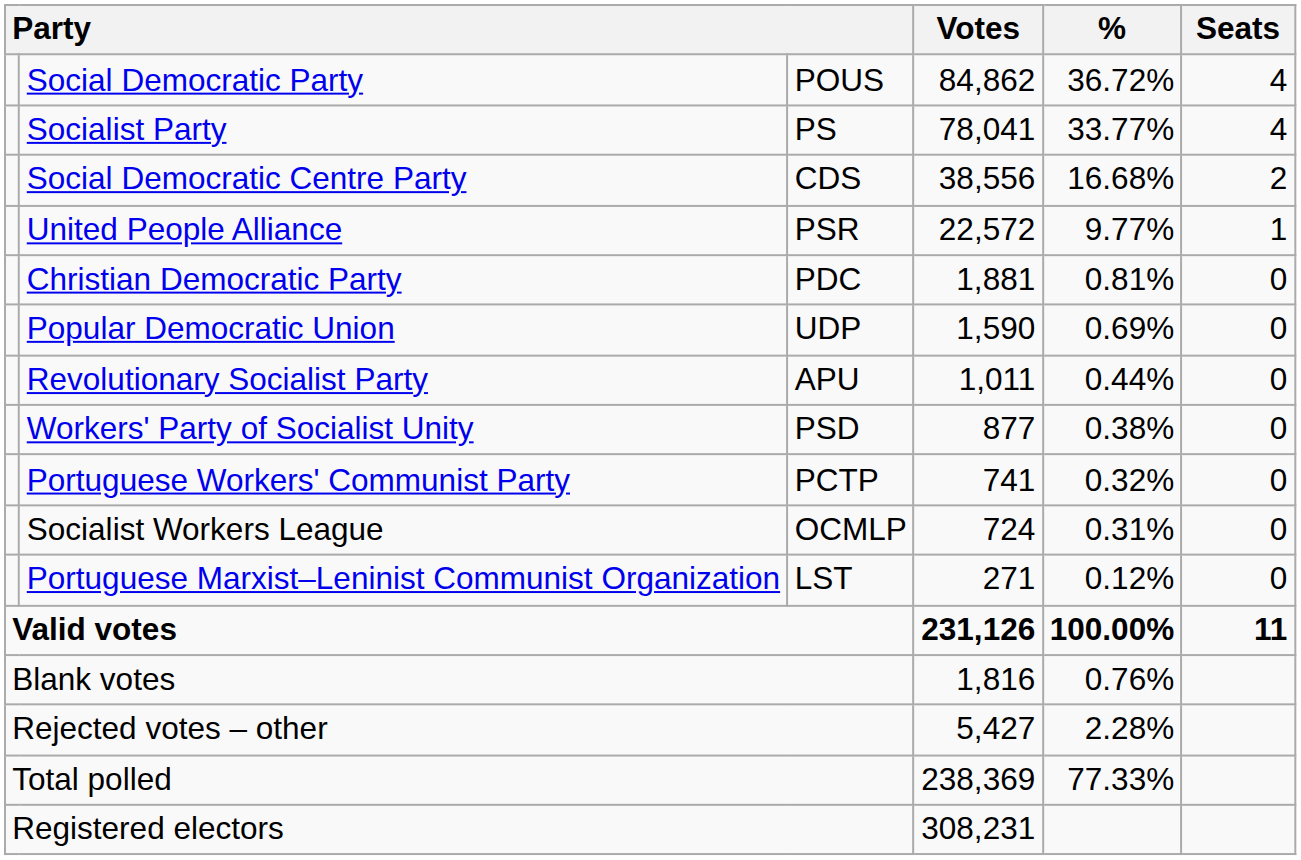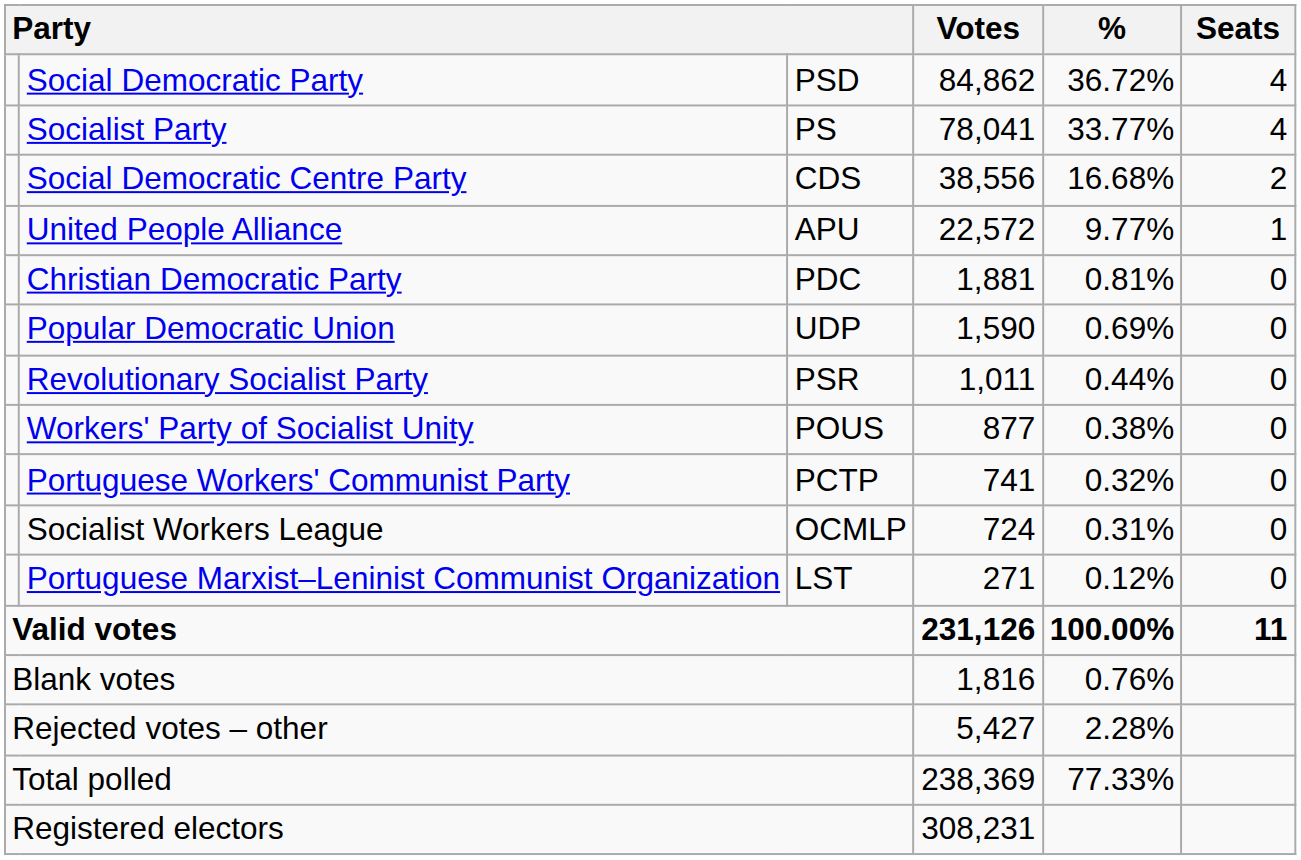 <table class="wikitable" border="1" style="text-align:right;">
 <tr>
 <th style="text-align:left;" colspan=3>Party</th>
 <th align=center width="50">Votes</th>
 <th align=center width="50">%</th>
 <th align=center width="50">Seats</th>
 </tr>
 <tr>
 <td></td>
 <td align=left><a href='#'>Social Democratic Party</a></td>
-<td align=left>POUS</td>
+<td align=left>PSD</td>
 <td>84,862</td>
 <td>36.72%</td>
 <td>4</td>
 </tr>
 <tr>
 <td></td>
 <td align=left><a href='#'>Socialist Party</a></td>
 <td align=left>PS</td>
 <td>78,041</td>
 <td>33.77%</td>
 <td>4</td>
 </tr>
 <tr>
 <td></td>
 <td align=left style="white-space: nowrap;"><a href='#'>Social Democratic Centre Party</a></td>
 <td align=left>CDS</td>
 <td>38,556</td>
 <td>16.68%</td>
 <td>2</td>
 </tr>
 <tr>
 <td></td>
 <td align=left><a href='#'>United People Alliance</a></td>
-<td align=left>PSR</td>
+<td align=left>APU</td>
 <td>22,572</td>
 <td>9.77%</td>
 <td>1</td>
 </tr>
 <tr>
 <td></td>
 <td align=left style="white-space: nowrap;"><a href='#'>Christian Democratic Party</a></td>
 <td align=left>PDC</td>
 <td>1,881</td>
 <td>0.81%</td>
 <td>0</td>
 </tr>
 <tr>
 <td></td>
 <td align=left><a href='#'>Popular Democratic Union</a></td>
 <td align=left>UDP</td>
 <td>1,590</td>
 <td>0.69%</td>
 <td>0</td>
 </tr>
 <tr>
 <td></td>
 <td align=left><a href='#'>Revolutionary Socialist Party</a></td>
-<td align=left>APU</td>
+<td align=left>PSR</td>
 <td>1,011</td>
 <td>0.44%</td>
 <td>0</td>
 </tr>
 <tr>
 <td></td>
 <td align=left><a href='#'>Workers' Party of Socialist Unity</a></td>
-<td align=left>PSD</td>
+<td align=left>POUS</td>
 <td>877</td>
 <td>0.38%</td>
 <td>0</td>
 </tr>
 <tr>
 <td></td>
 <td align=left><a href='#'>Portuguese Workers' Communist Party</a></td>
 <td align=left>PCTP</td>
 <td>741</td>
 <td>0.32%</td>
 <td>0</td>
 </tr>
 <tr>
 <td></td>
 <td align=left>Socialist Workers League</td>
 <td align=left>OCMLP</td>
 <td>724</td>
 <td>0.31%</td>
 <td>0</td>
 </tr>
 <tr>
 <td></td>
 <td align=left><a href='#'>Portuguese Marxist–Leninist Communist Organization</a></td>
 <td align=left>LST</td>
 <td>271</td>
 <td>0.12%</td>
 <td>0</td>
 </tr>
 <tr style="font-weight:bold">
 <td align=left colspan=3>Valid votes</td>
 <td>231,126</td>
 <td>100.00%</td>
 <td>11</td>
 </tr>
 <tr>
 <td align=left colspan=3>Blank votes</td>
 <td>1,816</td>
 <td>0.76%</td>
 <td></td>
 </tr>
 <tr>
 <td align=left colspan=3>Rejected votes – other</td>
 <td>5,427</td>
 <td>2.28%</td>
 <td></td>
 </tr>
 <tr>
 <td align=left colspan=3>Total polled</td>
 <td>238,369</td>
 <td>77.33%</td>
 <td></td>
 </tr>
 <tr>
 <td align=left colspan=3>Registered electors</td>
 <td>308,231</td>
 <td></td>
 <td></td>
 </tr>
 </table>
